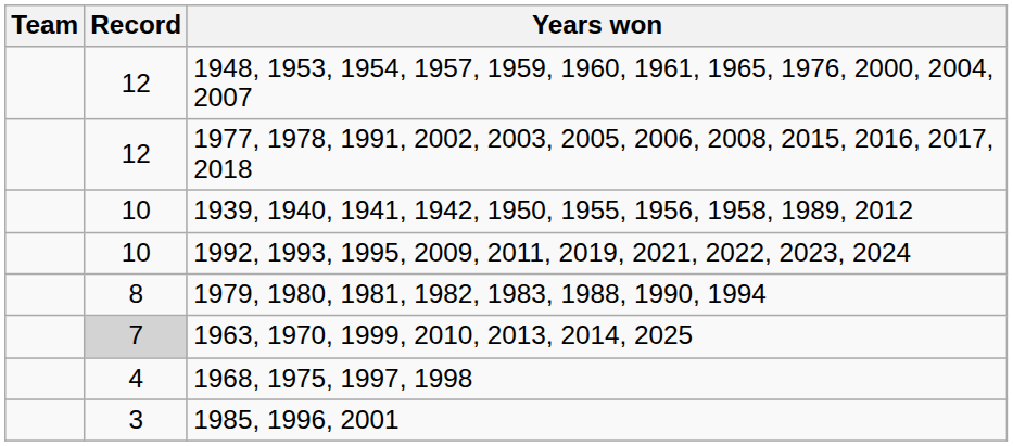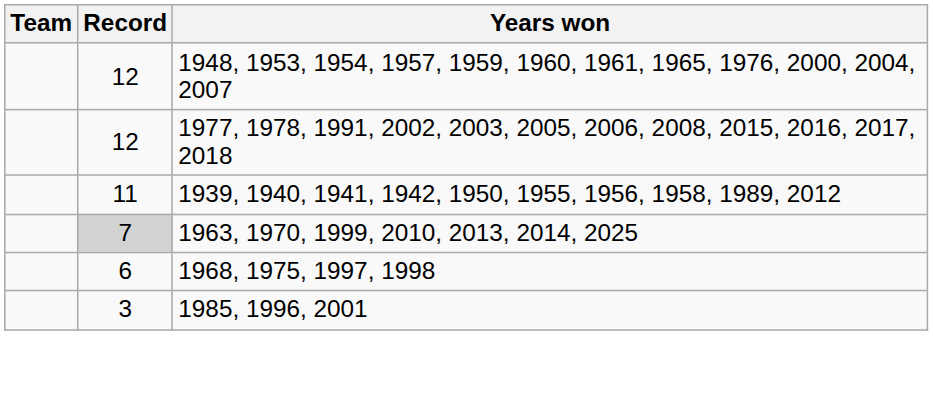 <table class="wikitable sortable" style="text-align:center">
 <tr>
 <th scope="col">Team</th>
 <th scope="col">Record</th>
 <th scope="col" class="unsortable">Years won</th>
 </tr>
 <tr>
 <td style=><strong></strong></td>
 <td>12</td>
 <td align=left>1948, 1953, 1954, 1957, 1959, 1960, 1961, 1965, 1976, 2000, 2004, 2007</td>
 </tr>
 <tr>
 <td style=><strong></strong></td>
 <td>12</td>
 <td align=left>1977, 1978, 1991, 2002, 2003, 2005, 2006, 2008, 2015, 2016, 2017, 2018</td>
 </tr>
 <tr>
 <td style=><strong></strong></td>
-<td>10</td>
+<td>11</td>
 <td align=left>1939, 1940, 1941, 1942, 1950, 1955, 1956, 1958, 1989, 2012</td>
-</tr>
-<tr>
-<td style=><strong></strong></td>
-<td>10</td>
-<td align=left>1992, 1993, 1995, 2009, 2011, 2019, 2021, 2022, 2023, 2024</td>
-</tr>
-<tr>
-<td style=><strong></strong></td>
-<td>8</td>
-<td align=left>1979, 1980, 1981, 1982, 1983, 1988, 1990, 1994</td>
 </tr>
 <tr>
 <td style=><strong></strong></td>
 <td style="background: lightgrey;">7</td>
 <td align=left>1963, 1970, 1999, 2010, 2013, 2014, 2025</td>
 </tr>
 <tr>
 <td style=><strong></strong></td>
-<td>4</td>
+<td>6</td>
 <td align=left>1968, 1975, 1997, 1998</td>
 </tr>
 <tr>
 <td style=><strong></strong></td>
 <td>3</td>
 <td align=left>1985, 1996, 2001</td>
 </tr>
 </table>
